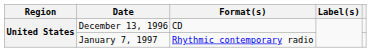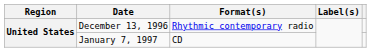 <table class="wikitable plainrowheaders">
 <tr>
 <th scope="col">Region</th>
 <th scope="col">Date</th>
 <th scope="col">Format(s)</th>
 <th scope="col">Label(s)</th>
 <th scope="col"></th>
 </tr>
 <tr>
 <th scope="row" rowspan="2">United States</th>
 <td>December 13, 1996</td>
-<td>CD</td>
+<td><a href='#'>Rhythmic contemporary</a> radio</td>
 <td rowspan="2"></td>
 <td align="center"></td>
 </tr>
 <tr>
 <td>January 7, 1997</td>
-<td><a href='#'>Rhythmic contemporary</a> radio</td>
+<td>CD</td>
 <td align="center"></td>
 </tr>
 </table>
